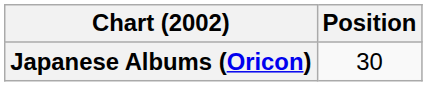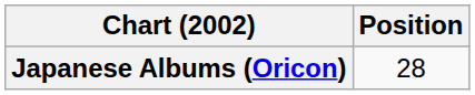 <table class="wikitable plainrowheaders" style="text-align:center">
 <tr>
 <th scope="col">Chart (2002)</th>
 <th scope="col">Position</th>
 </tr>
 <tr>
 <th scope="row">Japanese Albums (<a href='#'>Oricon</a>)</th>
-<td>30</td>
+<td>28</td>
 </tr>
 </table>
